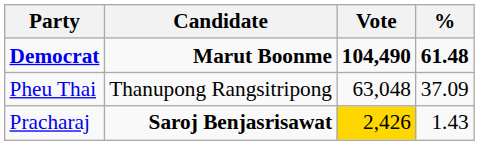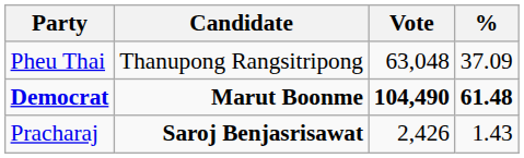 <table class="wikitable" style="text-align:right">
 <tr>
 <th>Party</th>
 <th>Candidate</th>
 <th>Vote</th>
 <th>%</th>
 </tr>
 <tr>
+<td align="left"><a href='#'>Pheu Thai</a></td>
+<td>Thanupong Rangsitripong</td>
+<td>63,048</td>
+<td>37.09</td>
+</tr>
+<tr>
 <td align="left"><a href='#'><strong>Democrat</strong></a></td>
 <td><strong>Marut Boonme</strong></td>
 <td><strong>104,490</strong></td>
 <td><strong>61.48</strong></td>
 </tr>
 <tr>
-<td align="left"><a href='#'>Pheu Thai</a></td>
-<td>Thanupong Rangsitripong</td>
-<td>63,048</td>
-<td>37.09</td>
-</tr>
-<tr>
 <td align="left"><a href='#'>Pracharaj</a></td>
 <td><strong>Saroj Benjasrisawat</strong></td>
-<td style="background: gold;">2,426</td>
+<td>2,426</td>
 <td>1.43</td>
 </tr>
 </table>
